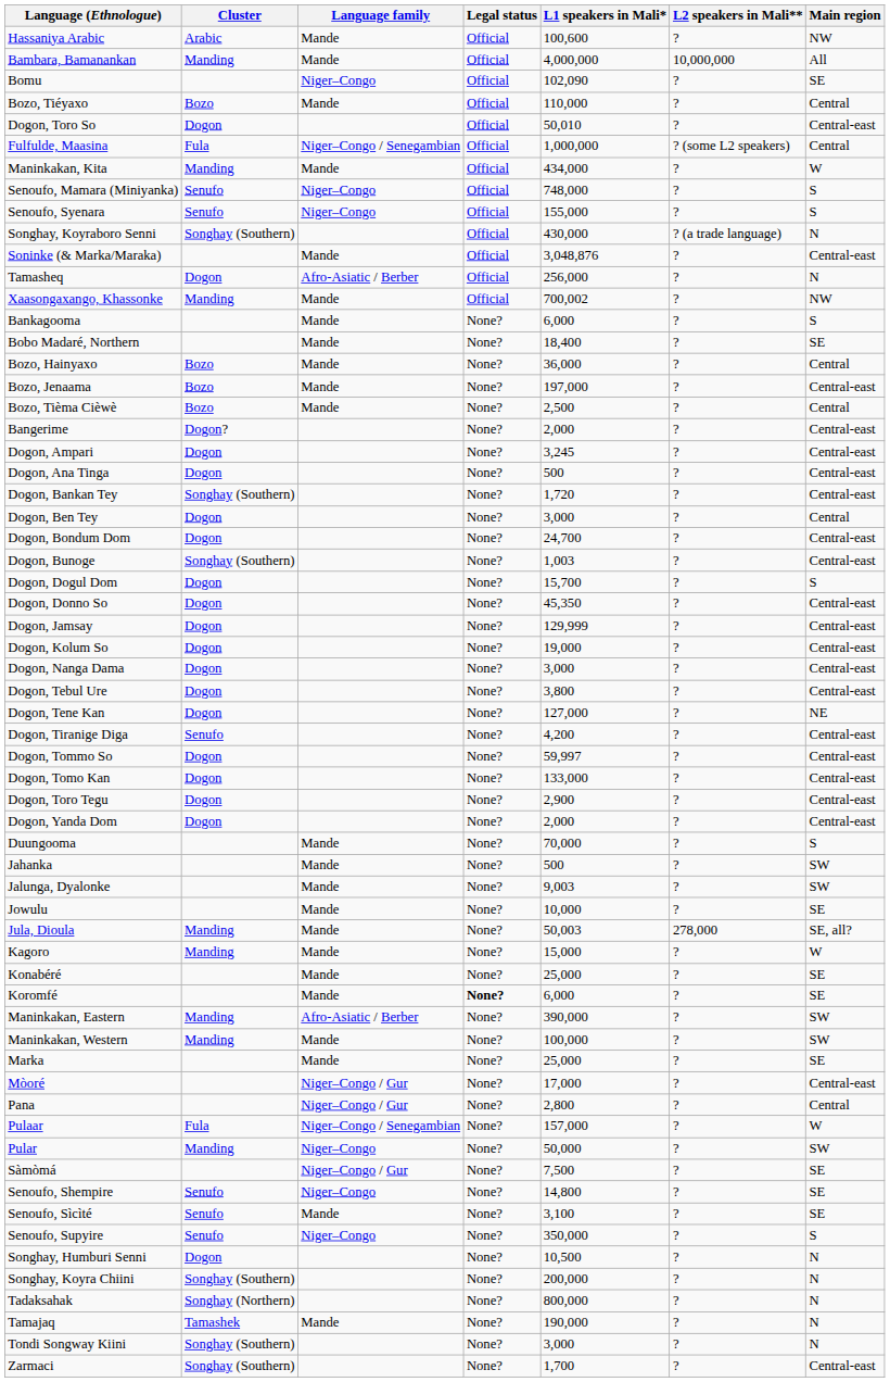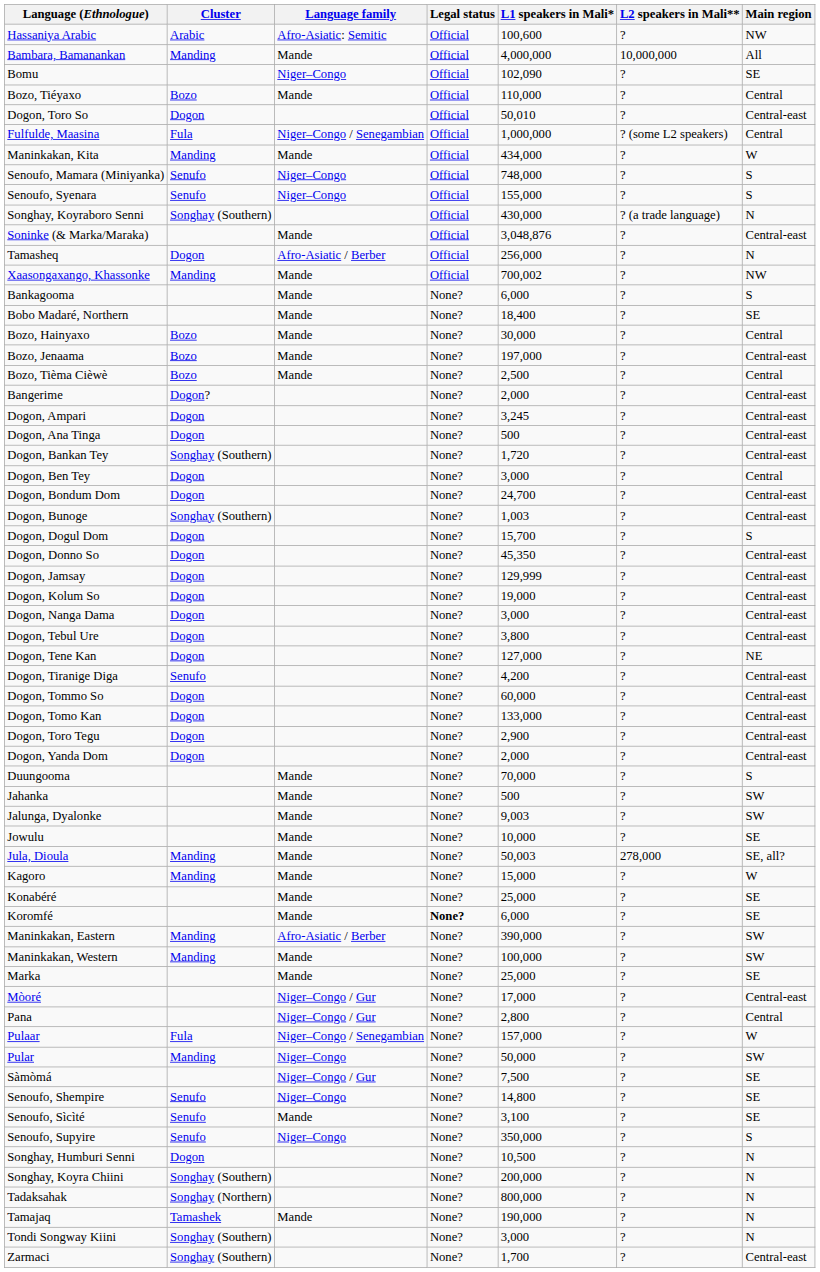 <table class="wikitable sortable">
 <tr>
 <th>Language (<em>Ethnologue</em>)</th>
 <th><a href='#'>Cluster</a></th>
 <th><a href='#'>Language family</a></th>
 <th>Legal status</th>
 <th><a href='#'>L1</a> speakers in Mali*</th>
 <th><a href='#'>L2</a> speakers in Mali**</th>
 <th>Main region</th>
 </tr>
 <tr>
 <td><a href='#'>Hassaniya Arabic</a></td>
 <td><a href='#'>Arabic</a></td>
-<td>Mande</td>
+<td><a href='#'>Afro-Asiatic</a>: <a href='#'>Semitic</a></td>
 <td><a href='#'>Official</a></td>
 <td>100,600</td>
 <td>?</td>
 <td>NW</td>
 </tr>
 <tr>
 <td><a href='#'>Bambara, Bamanankan</a></td>
 <td><a href='#'>Manding</a></td>
 <td>Mande</td>
 <td><a href='#'>Official</a></td>
 <td>4,000,000</td>
 <td>10,000,000</td>
 <td>All</td>
 </tr>
 <tr>
 <td>Bomu</td>
 <td></td>
 <td><a href='#'>Niger–Congo</a></td>
 <td><a href='#'>Official</a></td>
 <td>102,090</td>
 <td>?</td>
 <td>SE</td>
 </tr>
 <tr>
 <td>Bozo, Tiéyaxo</td>
 <td><a href='#'>Bozo</a></td>
 <td>Mande</td>
 <td><a href='#'>Official</a></td>
 <td>110,000</td>
 <td>?</td>
 <td>Central</td>
 </tr>
 <tr>
 <td>Dogon, Toro So</td>
 <td><a href='#'>Dogon</a></td>
 <td></td>
 <td><a href='#'>Official</a></td>
 <td>50,010</td>
 <td>?</td>
 <td>Central-east</td>
 </tr>
 <tr>
 <td><a href='#'>Fulfulde, Maasina</a></td>
 <td><a href='#'>Fula</a></td>
 <td><a href='#'>Niger–Congo</a> / <a href='#'>Senegambian</a></td>
 <td><a href='#'>Official</a></td>
 <td>1,000,000</td>
 <td>? (some L2 speakers)</td>
 <td>Central</td>
 </tr>
 <tr>
 <td>Maninkakan, Kita</td>
 <td><a href='#'>Manding</a></td>
 <td>Mande</td>
 <td><a href='#'>Official</a></td>
 <td>434,000</td>
 <td>?</td>
 <td>W</td>
 </tr>
 <tr>
 <td>Senoufo, Mamara (Miniyanka)</td>
 <td><a href='#'>Senufo</a></td>
 <td><a href='#'>Niger–Congo</a></td>
 <td><a href='#'>Official</a></td>
 <td>748,000</td>
 <td>?</td>
 <td>S</td>
 </tr>
 <tr>
 <td>Senoufo, Syenara</td>
 <td><a href='#'>Senufo</a></td>
 <td><a href='#'>Niger–Congo</a></td>
 <td><a href='#'>Official</a></td>
 <td>155,000</td>
 <td>?</td>
 <td>S</td>
 </tr>
 <tr>
 <td>Songhay, Koyraboro Senni</td>
 <td><a href='#'>Songhay</a> (Southern)</td>
 <td></td>
 <td><a href='#'>Official</a></td>
 <td>430,000</td>
 <td>? (a trade language)</td>
 <td>N</td>
 </tr>
 <tr>
 <td><a href='#'>Soninke</a> (& Marka/Maraka)</td>
 <td></td>
 <td>Mande</td>
 <td><a href='#'>Official</a></td>
 <td>3,048,876</td>
 <td>?</td>
 <td>Central-east</td>
 </tr>
 <tr>
 <td>Tamasheq</td>
 <td><a href='#'>Dogon</a></td>
 <td><a href='#'>Afro-Asiatic</a> / <a href='#'>Berber</a></td>
 <td><a href='#'>Official</a></td>
 <td>256,000</td>
 <td>?</td>
 <td>N</td>
 </tr>
 <tr>
 <td><a href='#'>Xaasongaxango, Khassonke</a></td>
 <td><a href='#'>Manding</a></td>
 <td>Mande</td>
 <td><a href='#'>Official</a></td>
 <td>700,002</td>
 <td>?</td>
 <td>NW</td>
 </tr>
 <tr>
 <td>Bankagooma</td>
 <td></td>
 <td>Mande</td>
 <td>None?</td>
 <td>6,000</td>
 <td>?</td>
 <td>S</td>
 </tr>
 <tr>
 <td>Bobo Madaré, Northern</td>
 <td></td>
 <td>Mande</td>
 <td>None?</td>
 <td>18,400</td>
 <td>?</td>
 <td>SE</td>
 </tr>
 <tr>
 <td>Bozo, Hainyaxo</td>
 <td><a href='#'>Bozo</a></td>
 <td>Mande</td>
 <td>None?</td>
-<td>36,000</td>
+<td>30,000</td>
 <td>?</td>
 <td>Central</td>
 </tr>
 <tr>
 <td>Bozo, Jenaama</td>
 <td><a href='#'>Bozo</a></td>
 <td>Mande</td>
 <td>None?</td>
 <td>197,000</td>
 <td>?</td>
 <td>Central-east</td>
 </tr>
 <tr>
 <td>Bozo, Tièma Cièwè</td>
 <td><a href='#'>Bozo</a></td>
 <td>Mande</td>
 <td>None?</td>
 <td>2,500</td>
 <td>?</td>
 <td>Central</td>
 </tr>
 <tr>
 <td>Bangerime</td>
 <td><a href='#'>Dogon</a>?</td>
 <td></td>
 <td>None?</td>
 <td>2,000</td>
 <td>?</td>
 <td>Central-east</td>
 </tr>
 <tr>
 <td>Dogon, Ampari</td>
 <td><a href='#'>Dogon</a></td>
 <td></td>
 <td>None?</td>
 <td>3,245</td>
 <td>?</td>
 <td>Central-east</td>
 </tr>
 <tr>
 <td>Dogon, Ana Tinga</td>
 <td><a href='#'>Dogon</a></td>
 <td></td>
 <td>None?</td>
 <td>500</td>
 <td>?</td>
 <td>Central-east</td>
 </tr>
 <tr>
 <td>Dogon, Bankan Tey</td>
 <td><a href='#'>Songhay</a> (Southern)</td>
 <td></td>
 <td>None?</td>
 <td>1,720</td>
 <td>?</td>
 <td>Central-east</td>
 </tr>
 <tr>
 <td>Dogon, Ben Tey</td>
 <td><a href='#'>Dogon</a></td>
 <td></td>
 <td>None?</td>
 <td>3,000</td>
 <td>?</td>
 <td>Central</td>
 </tr>
 <tr>
 <td>Dogon, Bondum Dom</td>
 <td><a href='#'>Dogon</a></td>
 <td></td>
 <td>None?</td>
 <td>24,700</td>
 <td>?</td>
 <td>Central-east</td>
 </tr>
 <tr>
 <td>Dogon, Bunoge</td>
 <td><a href='#'>Songhay</a> (Southern)</td>
 <td></td>
 <td>None?</td>
 <td>1,003</td>
 <td>?</td>
 <td>Central-east</td>
 </tr>
 <tr>
 <td>Dogon, Dogul Dom</td>
 <td><a href='#'>Dogon</a></td>
 <td></td>
 <td>None?</td>
 <td>15,700</td>
 <td>?</td>
 <td>S</td>
 </tr>
 <tr>
 <td>Dogon, Donno So</td>
 <td><a href='#'>Dogon</a></td>
 <td></td>
 <td>None?</td>
 <td>45,350</td>
 <td>?</td>
 <td>Central-east</td>
 </tr>
 <tr>
 <td>Dogon, Jamsay</td>
 <td><a href='#'>Dogon</a></td>
 <td></td>
 <td>None?</td>
 <td>129,999</td>
 <td>?</td>
 <td>Central-east</td>
 </tr>
 <tr>
 <td>Dogon, Kolum So</td>
 <td><a href='#'>Dogon</a></td>
 <td></td>
 <td>None?</td>
 <td>19,000</td>
 <td>?</td>
 <td>Central-east</td>
 </tr>
 <tr>
 <td>Dogon, Nanga Dama</td>
 <td><a href='#'>Dogon</a></td>
 <td></td>
 <td>None?</td>
 <td>3,000</td>
 <td>?</td>
 <td>Central-east</td>
 </tr>
 <tr>
 <td>Dogon, Tebul Ure</td>
 <td><a href='#'>Dogon</a></td>
 <td></td>
 <td>None?</td>
 <td>3,800</td>
 <td>?</td>
 <td>Central-east</td>
 </tr>
 <tr>
 <td>Dogon, Tene Kan</td>
 <td><a href='#'>Dogon</a></td>
 <td></td>
 <td>None?</td>
 <td>127,000</td>
 <td>?</td>
 <td>NE</td>
 </tr>
 <tr>
 <td>Dogon, Tiranige Diga</td>
 <td><a href='#'>Senufo</a></td>
 <td></td>
 <td>None?</td>
 <td>4,200</td>
 <td>?</td>
 <td>Central-east</td>
 </tr>
 <tr>
 <td>Dogon, Tommo So</td>
 <td><a href='#'>Dogon</a></td>
 <td></td>
 <td>None?</td>
-<td>59,997</td>
+<td>60,000</td>
 <td>?</td>
 <td>Central-east</td>
 </tr>
 <tr>
 <td>Dogon, Tomo Kan</td>
 <td><a href='#'>Dogon</a></td>
 <td></td>
 <td>None?</td>
 <td>133,000</td>
 <td>?</td>
 <td>Central-east</td>
 </tr>
 <tr>
 <td>Dogon, Toro Tegu</td>
 <td><a href='#'>Dogon</a></td>
 <td></td>
 <td>None?</td>
 <td>2,900</td>
 <td>?</td>
 <td>Central-east</td>
 </tr>
 <tr>
 <td>Dogon, Yanda Dom</td>
 <td><a href='#'>Dogon</a></td>
 <td></td>
 <td>None?</td>
 <td>2,000</td>
 <td>?</td>
 <td>Central-east</td>
 </tr>
 <tr>
 <td>Duungooma</td>
 <td></td>
 <td>Mande</td>
 <td>None?</td>
 <td>70,000</td>
 <td>?</td>
 <td>S</td>
 </tr>
 <tr>
 <td>Jahanka</td>
 <td></td>
 <td>Mande</td>
 <td>None?</td>
 <td>500</td>
 <td>?</td>
 <td>SW</td>
 </tr>
 <tr>
 <td>Jalunga, Dyalonke</td>
 <td></td>
 <td>Mande</td>
 <td>None?</td>
 <td>9,003</td>
 <td>?</td>
 <td>SW</td>
 </tr>
 <tr>
 <td>Jowulu</td>
 <td></td>
 <td>Mande</td>
 <td>None?</td>
 <td>10,000</td>
 <td>?</td>
 <td>SE</td>
 </tr>
 <tr>
 <td><a href='#'>Jula, Dioula</a></td>
 <td><a href='#'>Manding</a></td>
 <td>Mande</td>
 <td>None?</td>
 <td>50,003</td>
 <td>278,000</td>
 <td>SE, all?</td>
 </tr>
 <tr>
 <td>Kagoro</td>
 <td><a href='#'>Manding</a></td>
 <td>Mande</td>
 <td>None?</td>
 <td>15,000</td>
 <td>?</td>
 <td>W</td>
 </tr>
 <tr>
 <td>Konabéré</td>
 <td></td>
 <td>Mande</td>
 <td>None?</td>
 <td>25,000</td>
 <td>?</td>
 <td>SE</td>
 </tr>
 <tr>
 <td>Koromfé</td>
 <td></td>
 <td>Mande</td>
 <td><strong>None?</strong></td>
 <td>6,000</td>
 <td>?</td>
 <td>SE</td>
 </tr>
 <tr>
 <td>Maninkakan, Eastern</td>
 <td><a href='#'>Manding</a></td>
 <td><a href='#'>Afro-Asiatic</a> / <a href='#'>Berber</a></td>
 <td>None?</td>
 <td>390,000</td>
 <td>?</td>
 <td>SW</td>
 </tr>
 <tr>
 <td>Maninkakan, Western</td>
 <td><a href='#'>Manding</a></td>
 <td>Mande</td>
 <td>None?</td>
 <td>100,000</td>
 <td>?</td>
 <td>SW</td>
 </tr>
 <tr>
 <td>Marka</td>
 <td></td>
 <td>Mande</td>
 <td>None?</td>
 <td>25,000</td>
 <td>?</td>
 <td>SE</td>
 </tr>
 <tr>
 <td><a href='#'>Mòoré</a></td>
 <td></td>
 <td><a href='#'>Niger–Congo</a> / <a href='#'>Gur</a></td>
 <td>None?</td>
 <td>17,000</td>
 <td>?</td>
 <td>Central-east</td>
 </tr>
 <tr>
 <td>Pana</td>
 <td></td>
 <td><a href='#'>Niger–Congo</a> / <a href='#'>Gur</a></td>
 <td>None?</td>
 <td>2,800</td>
 <td>?</td>
 <td>Central</td>
 </tr>
 <tr>
 <td><a href='#'>Pulaar</a></td>
 <td><a href='#'>Fula</a></td>
 <td><a href='#'>Niger–Congo</a> / <a href='#'>Senegambian</a></td>
 <td>None?</td>
 <td>157,000</td>
 <td>?</td>
 <td>W</td>
 </tr>
 <tr>
 <td><a href='#'>Pular</a></td>
 <td><a href='#'>Manding</a></td>
 <td><a href='#'>Niger–Congo</a></td>
 <td>None?</td>
 <td>50,000</td>
 <td>?</td>
 <td>SW</td>
 </tr>
 <tr>
 <td>Sàmòmá</td>
 <td></td>
 <td><a href='#'>Niger–Congo</a> / <a href='#'>Gur</a></td>
 <td>None?</td>
 <td>7,500</td>
 <td>?</td>
 <td>SE</td>
 </tr>
 <tr>
 <td>Senoufo, Shempire</td>
 <td><a href='#'>Senufo</a></td>
 <td><a href='#'>Niger–Congo</a></td>
 <td>None?</td>
 <td>14,800</td>
 <td>?</td>
 <td>SE</td>
 </tr>
 <tr>
 <td>Senoufo, Sìcìté</td>
 <td><a href='#'>Senufo</a></td>
 <td>Mande</td>
 <td>None?</td>
 <td>3,100</td>
 <td>?</td>
 <td>SE</td>
 </tr>
 <tr>
 <td>Senoufo, Supyire</td>
 <td><a href='#'>Senufo</a></td>
 <td><a href='#'>Niger–Congo</a></td>
 <td>None?</td>
 <td>350,000</td>
 <td>?</td>
 <td>S</td>
 </tr>
 <tr>
 <td>Songhay, Humburi Senni</td>
 <td><a href='#'>Dogon</a></td>
 <td></td>
 <td>None?</td>
 <td>10,500</td>
 <td>?</td>
 <td>N</td>
 </tr>
 <tr>
 <td>Songhay, Koyra Chiini</td>
 <td><a href='#'>Songhay</a> (Southern)</td>
 <td></td>
 <td>None?</td>
 <td>200,000</td>
 <td>?</td>
 <td>N</td>
 </tr>
 <tr>
 <td>Tadaksahak</td>
 <td><a href='#'>Songhay</a> (Northern)</td>
 <td></td>
 <td>None?</td>
 <td>800,000</td>
 <td>?</td>
 <td>N</td>
 </tr>
 <tr>
 <td>Tamajaq</td>
 <td><a href='#'>Tamashek</a></td>
 <td>Mande</td>
 <td>None?</td>
 <td>190,000</td>
 <td>?</td>
 <td>N</td>
 </tr>
 <tr>
 <td>Tondi Songway Kiini</td>
 <td><a href='#'>Songhay</a> (Southern)</td>
 <td></td>
 <td>None?</td>
 <td>3,000</td>
 <td>?</td>
 <td>N</td>
 </tr>
 <tr>
 <td>Zarmaci</td>
 <td><a href='#'>Songhay</a> (Southern)</td>
 <td></td>
 <td>None?</td>
 <td>1,700</td>
 <td>?</td>
 <td>Central-east</td>
 </tr>
 </table>
